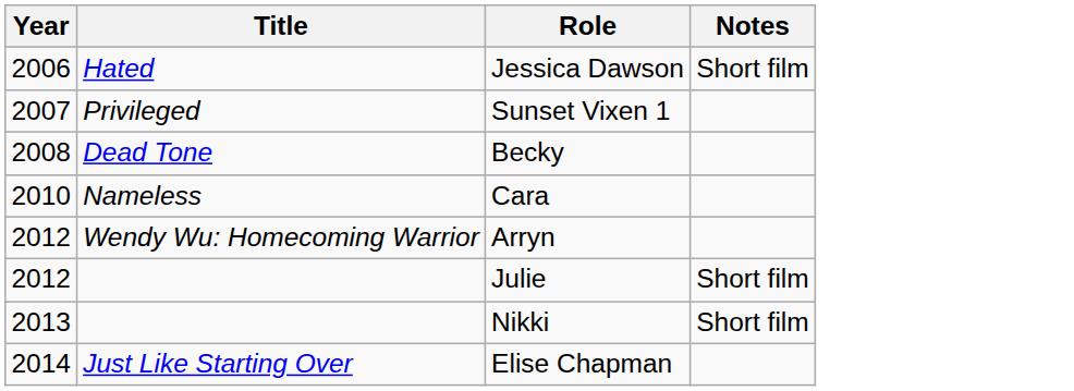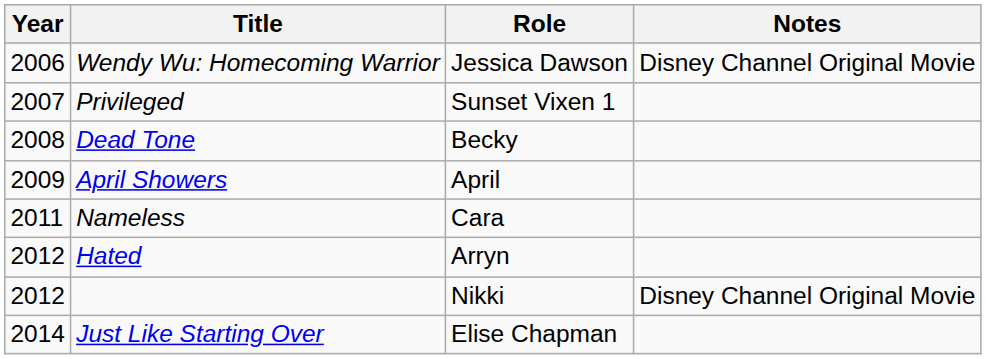 <table class="wikitable sortable">
 <tr>
 <th>Year</th>
 <th>Title</th>
 <th>Role</th>
 <th class="unsortable">Notes</th>
 </tr>
 <tr>
 <td>2006</td>
-<td><em><a href='#'>Hated</a></em></td>
+<td><em>Wendy Wu: Homecoming Warrior</em></td>
 <td>Jessica Dawson</td>
-<td>Short film</td>
+<td>Disney Channel Original Movie</td>
 </tr>
 <tr>
 <td>2007</td>
 <td><em>Privileged</em></td>
 <td>Sunset Vixen 1</td>
 </tr>
 <tr>
 <td>2008</td>
 <td><em><a href='#'>Dead Tone</a></em></td>
 <td>Becky</td>
 <td></td>
 </tr>
 <tr>
-<td>2010</td>
+<td>2009</td>
+<td><em><a href='#'>April Showers</a></em></td>
+<td>April</td>
+<td></td>
+</tr>
+<tr>
+<td>2011</td>
 <td><em>Nameless</em></td>
 <td>Cara</td>
 <td></td>
 </tr>
 <tr>
 <td>2012</td>
-<td><em>Wendy Wu: Homecoming Warrior</em></td>
+<td><em><a href='#'>Hated</a></em></td>
 <td>Arryn</td>
 <td></td>
 </tr>
 <tr>
 <td>2012</td>
 <td><em></em></td>
-<td>Julie</td>
-<td>Short film</td>
-</tr>
-<tr>
-<td>2013</td>
-<td><em></em></td>
 <td>Nikki</td>
-<td>Short film</td>
+<td>Disney Channel Original Movie</td>
 </tr>
 <tr>
 <td>2014</td>
 <td><em><a href='#'>Just Like Starting Over</a></em></td>
 <td>Elise Chapman</td>
 <td></td>
 </tr>
 </table>
